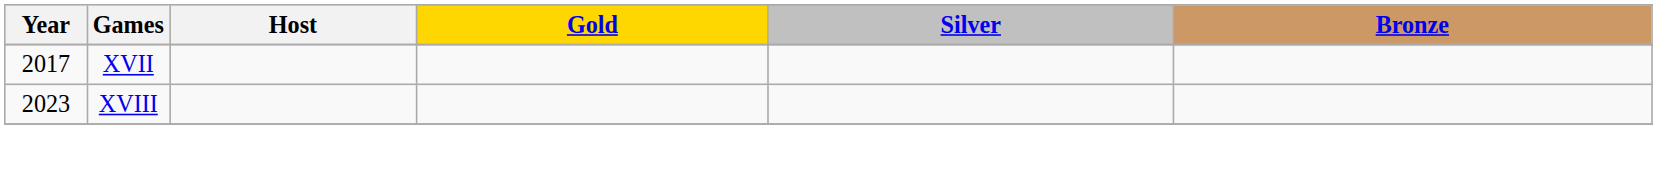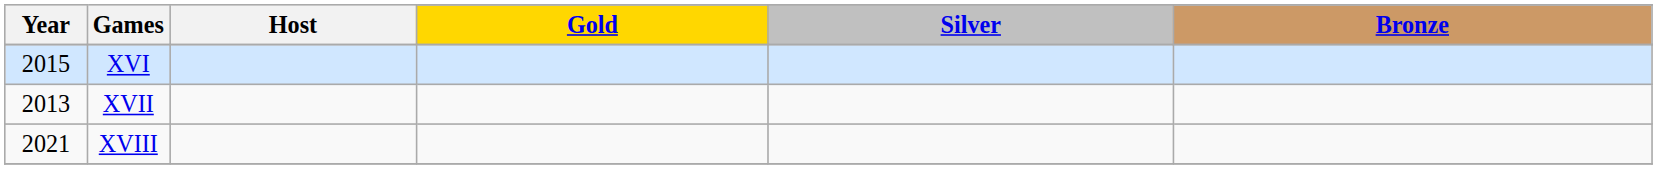 <table class="wikitable" style="text-align: center; font-size:95%;">
 <tr>
 <th rowspan="2" style="width:5%;">Year</th>
 <th rowspan="2" style="width:5%;">Games</th>
 <th rowspan="2" style="width:15%;">Host</th>
 </tr>
 <tr>
 <th style="background-color: gold"><a href='#'>Gold</a></th>
 <th style="background-color: silver"><a href='#'>Silver</a></th>
 <th style="background-color: #CC9966"><a href='#'>Bronze</a></th>
 </tr>
 <tr>
 </tr>
+<tr style="text-align:center; background:#d0e7ff;">
+<td>2015</td>
+<td align=center><a href='#'>XVI</a></td>
+<td align="left"></td>
+<td align="left"></td>
+<td align="left"></td>
+<td align="left"></td>
+</tr>
 <tr>
-<td>2017</td>
+<td>2013</td>
 <td align=center><a href='#'>XVII</a></td>
 <td align="left"></td>
 <td align="left"></td>
 <td align="left"></td>
 <td align="left"></td>
 </tr>
 <tr>
-<td>2023</td>
+<td>2021</td>
 <td align=center><a href='#'>XVIII</a></td>
 <td align="left"></td>
 <td align="left"></td>
 <td align="left"></td>
 <td align="left"></td>
 </tr>
 <tr>
 </tr>
 </table>
